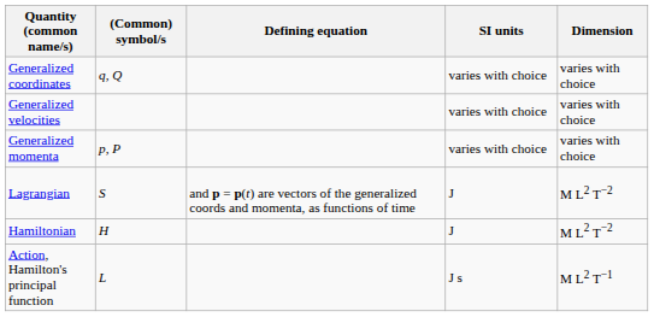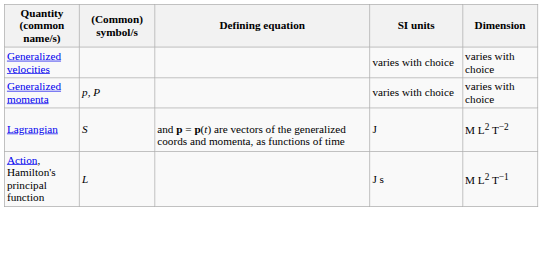 <table class="wikitable">
 <tr>
 <th scope="col" style="width:100px;">Quantity (common name/s)</th>
 <th scope="col" style="width:100px;">(Common) symbol/s</th>
 <th scope="col" style="width:300px;">Defining equation</th>
 <th scope="col" style="width:125px;">SI units</th>
 <th scope="col" style="width:100px;">Dimension</th>
-</tr>
-<tr>
-<td><a href='#'>Generalized coordinates</a></td>
-<td><em>q, Q</em></td>
-<td></td>
-<td>varies with choice</td>
-<td>varies with choice</td>
 </tr>
 <tr>
 <td><a href='#'>Generalized velocities</a></td>
 <td></td>
 <td></td>
 <td>varies with choice</td>
 <td>varies with choice</td>
 </tr>
 <tr>
 <td><a href='#'>Generalized momenta</a></td>
 <td><em>p, P</em></td>
 <td></td>
 <td>varies with choice</td>
 <td>varies with choice</td>
 </tr>
 <tr>
 <td><a href='#'>Lagrangian</a></td>
 <td><em>S</em></td>
 <td><br> and <strong>p</strong> = <strong>p</strong>(<em>t</em>) are vectors of the generalized coords and momenta, as functions of time</td>
 <td>J</td>
 <td>M  L<sup>2</sup> T<sup>−2</sup></td>
 </tr>
 <tr>
-<td><a href='#'>Hamiltonian</a></td>
-<td><em>H</em></td>
-<td></td>
-<td>J</td>
-<td>M  L<sup>2</sup> T<sup>−2</sup></td>
-</tr>
-<tr>
 <td><a href='#'>Action</a>, Hamilton's principal function</td>
 <td><em>L</em></td>
 <td></td>
 <td>J s</td>
 <td>M  L<sup>2</sup> T<sup>−1</sup></td>
 </tr>
 </table>
